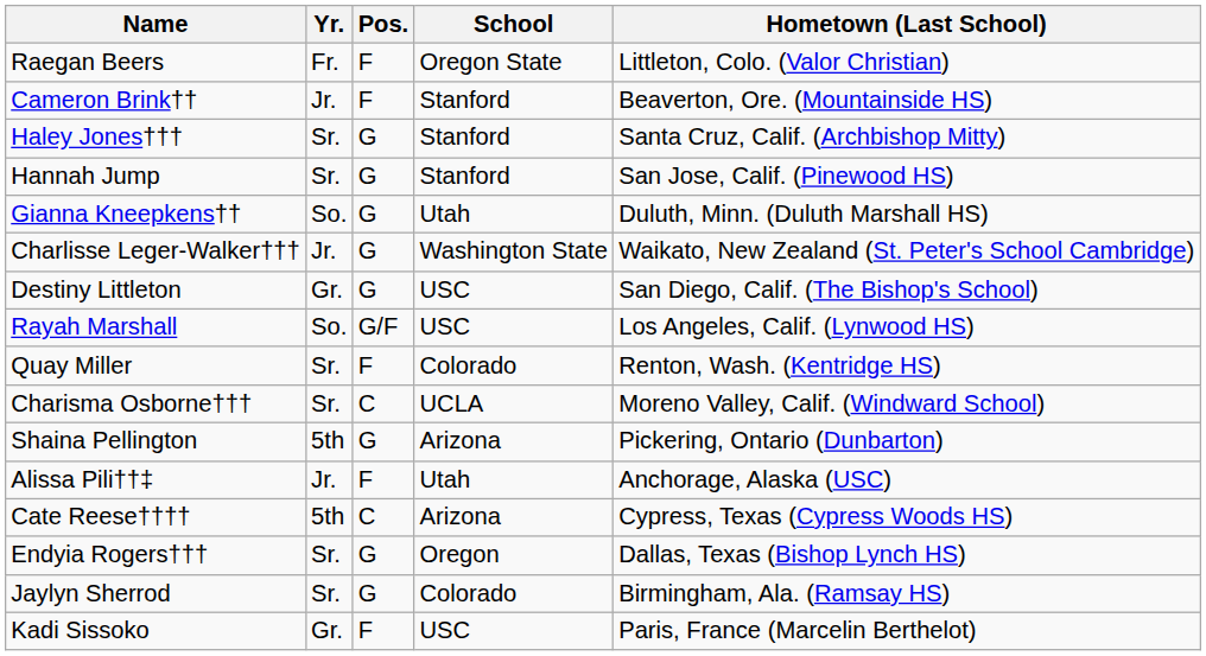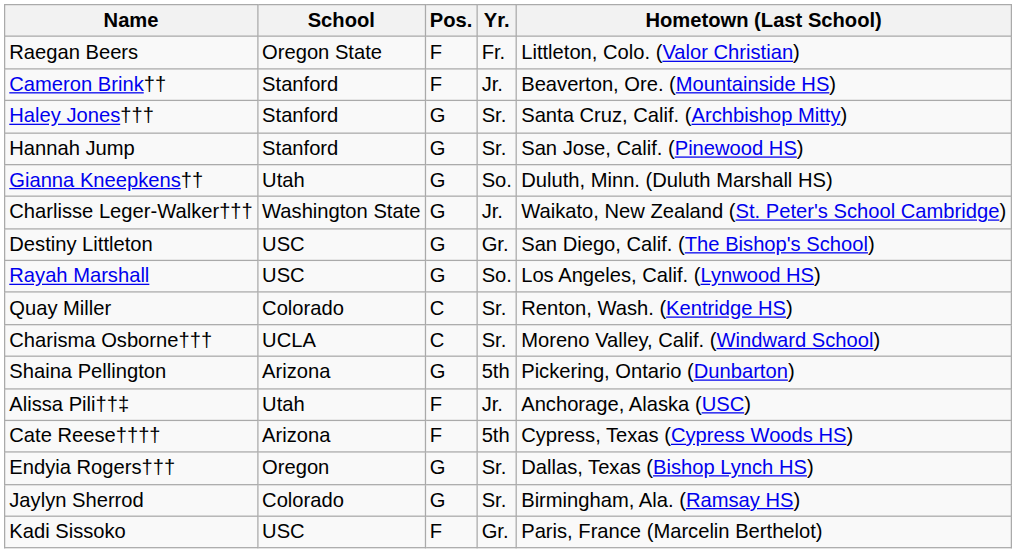 <table class="wikitable">
 <tr>
 <th>Name</th>
+<th>School</th>
+<th>Pos.</th>
 <th>Yr.</th>
-<th>Pos.</th>
-<th>School</th>
 <th>Hometown (Last School)</th>
 </tr>
 <tr>
 <td>Raegan Beers</td>
+<td>Oregon State</td>
+<td>F</td>
 <td>Fr.</td>
-<td>F</td>
-<td>Oregon State</td>
 <td>Littleton, Colo. (<a href='#'>Valor Christian</a>)</td>
 </tr>
 <tr>
 <td><a href='#'>Cameron Brink</a>††</td>
+<td>Stanford</td>
+<td>F</td>
 <td>Jr.</td>
-<td>F</td>
-<td>Stanford</td>
 <td>Beaverton, Ore. (<a href='#'>Mountainside HS</a>)</td>
 </tr>
 <tr>
 <td><a href='#'>Haley Jones</a>†††</td>
+<td>Stanford</td>
+<td>G</td>
 <td>Sr.</td>
-<td>G</td>
-<td>Stanford</td>
 <td>Santa Cruz, Calif. (<a href='#'>Archbishop Mitty</a>)</td>
 </tr>
 <tr>
 <td>Hannah Jump</td>
+<td>Stanford</td>
+<td>G</td>
 <td>Sr.</td>
-<td>G</td>
-<td>Stanford</td>
 <td>San Jose, Calif. (<a href='#'>Pinewood HS</a>)</td>
 </tr>
 <tr>
 <td><a href='#'>Gianna Kneepkens</a>††</td>
+<td>Utah</td>
+<td>G</td>
 <td>So.</td>
-<td>G</td>
-<td>Utah</td>
 <td>Duluth, Minn. (Duluth Marshall HS)</td>
 </tr>
 <tr>
 <td>Charlisse Leger-Walker†††</td>
+<td>Washington State</td>
+<td>G</td>
 <td>Jr.</td>
-<td>G</td>
-<td>Washington State</td>
 <td>Waikato, New Zealand (<a href='#'>St. Peter's School Cambridge</a>)</td>
 </tr>
 <tr>
 <td>Destiny Littleton</td>
+<td>USC</td>
+<td>G</td>
 <td>Gr.</td>
-<td>G</td>
-<td>USC</td>
 <td>San Diego, Calif. (<a href='#'>The Bishop's School</a>)</td>
 </tr>
 <tr>
 <td><a href='#'>Rayah Marshall</a></td>
+<td>USC</td>
+<td>G</td>
 <td>So.</td>
-<td>G/F</td>
-<td>USC</td>
 <td>Los Angeles, Calif. (<a href='#'>Lynwood HS</a>)</td>
 </tr>
 <tr>
 <td>Quay Miller</td>
+<td>Colorado</td>
+<td>C</td>
 <td>Sr.</td>
-<td>F</td>
-<td>Colorado</td>
 <td>Renton, Wash. (<a href='#'>Kentridge HS</a>)</td>
 </tr>
 <tr>
 <td>Charisma Osborne†††</td>
+<td>UCLA</td>
+<td>C</td>
 <td>Sr.</td>
-<td>C</td>
-<td>UCLA</td>
 <td>Moreno Valley, Calif. (<a href='#'>Windward School</a>)</td>
 </tr>
 <tr>
 <td>Shaina Pellington</td>
+<td>Arizona</td>
+<td>G</td>
 <td>5th</td>
-<td>G</td>
-<td>Arizona</td>
 <td>Pickering, Ontario (<a href='#'>Dunbarton</a>)</td>
 </tr>
 <tr>
 <td>Alissa Pili††‡</td>
+<td>Utah</td>
+<td>F</td>
 <td>Jr.</td>
-<td>F</td>
-<td>Utah</td>
 <td>Anchorage, Alaska (<a href='#'>USC</a>)</td>
 </tr>
 <tr>
 <td>Cate Reese††††</td>
+<td>Arizona</td>
+<td>F</td>
 <td>5th</td>
-<td>C</td>
-<td>Arizona</td>
 <td>Cypress, Texas (<a href='#'>Cypress Woods HS</a>)</td>
 </tr>
 <tr>
 <td>Endyia Rogers†††</td>
+<td>Oregon</td>
+<td>G</td>
 <td>Sr.</td>
-<td>G</td>
-<td>Oregon</td>
 <td>Dallas, Texas (<a href='#'>Bishop Lynch HS</a>)</td>
 </tr>
 <tr>
 <td>Jaylyn Sherrod</td>
+<td>Colorado</td>
+<td>G</td>
 <td>Sr.</td>
-<td>G</td>
-<td>Colorado</td>
 <td>Birmingham, Ala. (<a href='#'>Ramsay HS</a>)</td>
 </tr>
 <tr>
 <td>Kadi Sissoko</td>
+<td>USC</td>
+<td>F</td>
 <td>Gr.</td>
-<td>F</td>
-<td>USC</td>
 <td>Paris, France (Marcelin Berthelot)</td>
 </tr>
 </table>
